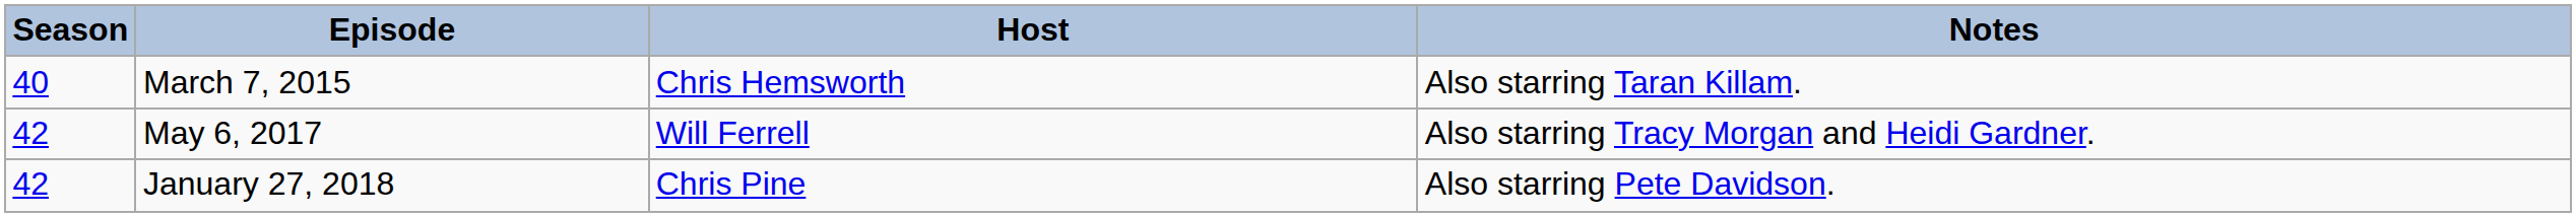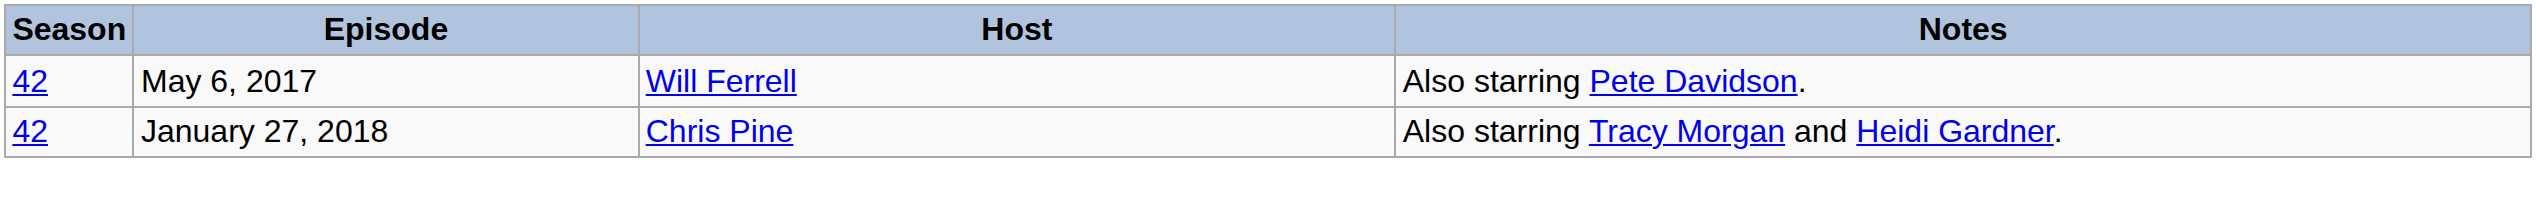 <table class="wikitable" style="width:100%;">
 <tr>
 <th style="background:#B0C4DE;" width="5%">Season</th>
 <th style="background:#B0C4DE;" width="20%">Episode</th>
 <th style="background:#B0C4DE;" width="30%">Host</th>
 <th style="background:#B0C4DE;" width="45%">Notes</th>
 </tr>
 <tr>
-<td><a href='#'>40</a></td>
-<td>March 7, 2015</td>
-<td><a href='#'>Chris Hemsworth</a></td>
-<td>Also starring <a href='#'>Taran Killam</a>.</td>
-</tr>
-<tr>
 <td><a href='#'>42</a></td>
 <td>May 6, 2017</td>
 <td><a href='#'>Will Ferrell</a></td>
-<td>Also starring <a href='#'>Tracy Morgan</a> and <a href='#'>Heidi Gardner</a>.</td>
+<td>Also starring <a href='#'>Pete Davidson</a>.</td>
 </tr>
 <tr>
 <td><a href='#'>42</a></td>
 <td>January 27, 2018</td>
 <td><a href='#'>Chris Pine</a></td>
-<td>Also starring <a href='#'>Pete Davidson</a>.</td>
+<td>Also starring <a href='#'>Tracy Morgan</a> and <a href='#'>Heidi Gardner</a>.</td>
 </tr>
 </table>
